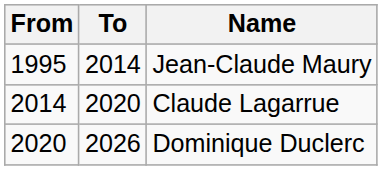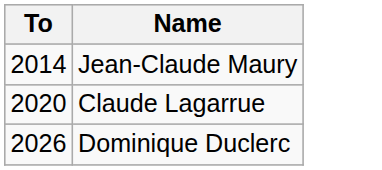 <table class="wikitable">
 <tr>
-<th>From</th>
 <th>To</th>
 <th>Name</th>
 </tr>
 <tr>
-<td>1995</td>
 <td>2014</td>
 <td>Jean-Claude Maury</td>
 </tr>
 <tr>
-<td>2014</td>
 <td>2020</td>
 <td>Claude Lagarrue</td>
 </tr>
 <tr>
-<td>2020</td>
 <td>2026</td>
 <td>Dominique Duclerc</td>
 </tr>
 </table>
